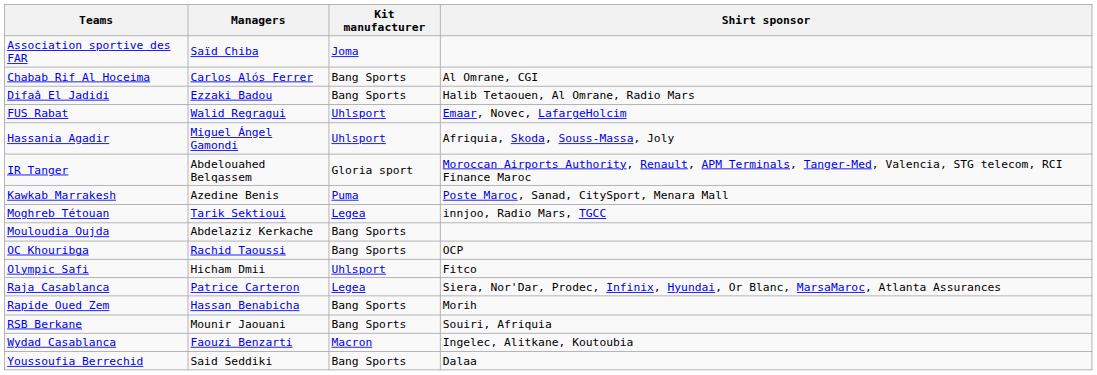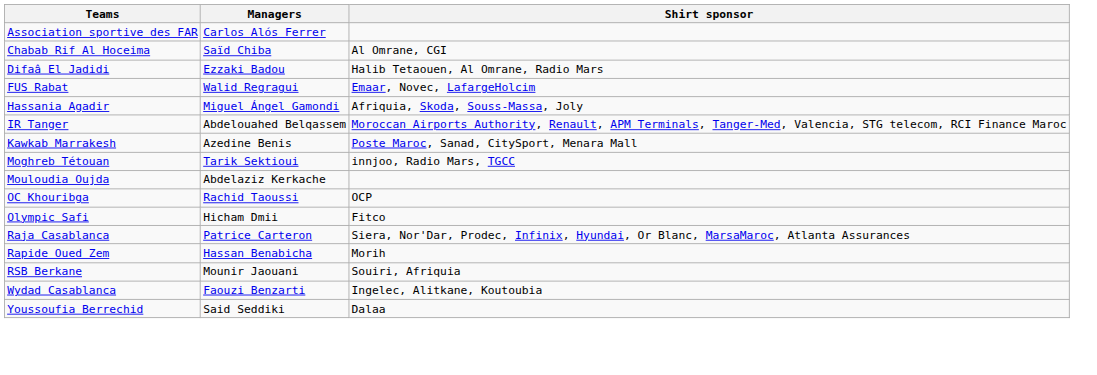 <table class="wikitable">
 <tr>
 <th>Teams</th>
 <th>Managers</th>
-<th>Kit manufacturer</th>
 <th>Shirt sponsor</th>
 </tr>
 <tr>
 <td><a href='#'>Association sportive des FAR</a></td>
-<td> <a href='#'>Saïd Chiba</a></td>
-<td><a href='#'>Joma</a></td>
+<td> <a href='#'>Carlos Alós Ferrer</a></td>
 <td></td>
 </tr>
 <tr>
 <td><a href='#'>Chabab Rif Al Hoceima</a></td>
-<td> <a href='#'>Carlos Alós Ferrer</a></td>
-<td>Bang Sports</td>
+<td> <a href='#'>Saïd Chiba</a></td>
 <td>Al Omrane, CGI</td>
 </tr>
 <tr>
 <td><a href='#'>Difaâ El Jadidi</a></td>
 <td> <a href='#'>Ezzaki Badou</a></td>
-<td>Bang Sports</td>
 <td>Halib Tetaouen, Al Omrane, Radio Mars</td>
 </tr>
 <tr>
 <td><a href='#'>FUS Rabat</a></td>
 <td> <a href='#'>Walid Regragui</a></td>
-<td><a href='#'>Uhlsport</a></td>
 <td><a href='#'>Emaar</a>, Novec, <a href='#'>LafargeHolcim</a></td>
 </tr>
 <tr>
 <td><a href='#'>Hassania Agadir</a></td>
 <td> <a href='#'>Miguel Ángel Gamondi</a></td>
-<td><a href='#'>Uhlsport</a></td>
 <td>Afriquia, <a href='#'>Skoda</a>, <a href='#'>Souss-Massa</a>, Joly</td>
 </tr>
 <tr>
 <td><a href='#'>IR Tanger</a></td>
 <td> Abdelouahed Belqassem</td>
-<td>Gloria sport</td>
 <td><a href='#'>Moroccan Airports Authority</a>, <a href='#'>Renault</a>, <a href='#'>APM Terminals</a>, <a href='#'>Tanger-Med</a>, Valencia, STG telecom, RCI Finance Maroc</td>
 </tr>
 <tr>
 <td><a href='#'>Kawkab Marrakesh</a></td>
 <td> Azedine Benis</td>
-<td><a href='#'>Puma</a></td>
 <td><a href='#'>Poste Maroc</a>, Sanad, CitySport, Menara Mall</td>
 </tr>
 <tr>
 <td><a href='#'>Moghreb Tétouan</a></td>
 <td> <a href='#'>Tarik Sektioui</a></td>
-<td><a href='#'>Legea</a></td>
 <td>innjoo, Radio Mars, <a href='#'>TGCC</a></td>
 </tr>
 <tr>
 <td><a href='#'>Mouloudia Oujda</a></td>
 <td> Abdelaziz Kerkache</td>
-<td>Bang Sports</td>
 <td></td>
 </tr>
 <tr>
 <td><a href='#'>OC Khouribga</a></td>
 <td> <a href='#'>Rachid Taoussi</a></td>
-<td>Bang Sports</td>
 <td>OCP</td>
 </tr>
 <tr>
 <td><a href='#'>Olympic Safi</a></td>
 <td> Hicham Dmii</td>
-<td><a href='#'>Uhlsport</a></td>
 <td>Fitco</td>
 </tr>
 <tr>
 <td><a href='#'>Raja Casablanca</a></td>
 <td> <a href='#'>Patrice Carteron</a></td>
-<td><a href='#'>Legea</a></td>
 <td>Siera, Nor'Dar, Prodec, <a href='#'>Infinix</a>, <a href='#'>Hyundai</a>, Or Blanc, <a href='#'>MarsaMaroc</a>, Atlanta Assurances</td>
 </tr>
 <tr>
 <td><a href='#'>Rapide Oued Zem</a></td>
 <td> <a href='#'>Hassan Benabicha</a></td>
-<td>Bang Sports</td>
 <td>Morih</td>
 </tr>
 <tr>
 <td><a href='#'>RSB Berkane</a></td>
 <td> Mounir Jaouani</td>
-<td>Bang Sports</td>
 <td>Souiri, Afriquia</td>
 </tr>
 <tr>
 <td><a href='#'>Wydad Casablanca</a></td>
 <td> <a href='#'>Faouzi Benzarti</a></td>
-<td><a href='#'>Macron</a></td>
 <td>Ingelec, Alitkane, Koutoubia</td>
 </tr>
 <tr>
 <td><a href='#'>Youssoufia Berrechid</a></td>
 <td> Said Seddiki</td>
-<td>Bang Sports</td>
 <td>Dalaa</td>
 </tr>
 </table>
